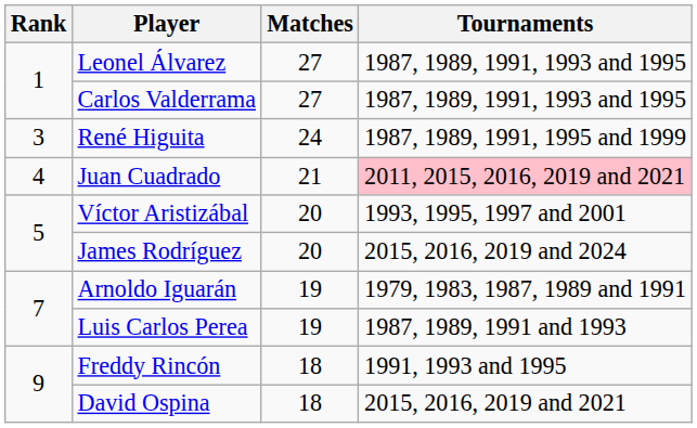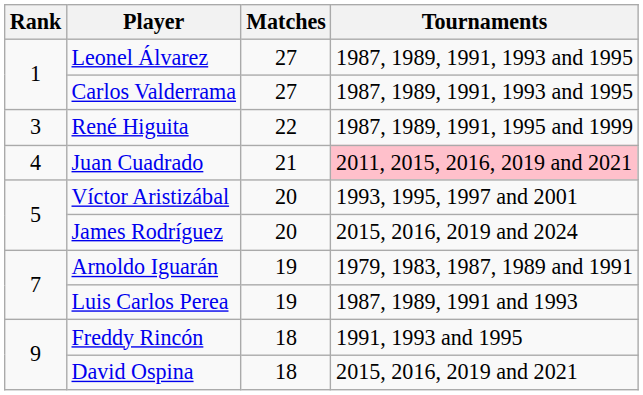 <table class="wikitable" style="text-align: left;">
 <tr>
 <th>Rank</th>
 <th>Player</th>
 <th>Matches</th>
 <th>Tournaments</th>
 </tr>
 <tr>
 <td rowspan=2 align=center>1</td>
 <td><a href='#'>Leonel Álvarez</a></td>
 <td align=center>27</td>
 <td>1987, 1989, 1991, 1993 and 1995</td>
 </tr>
 <tr>
 <td><a href='#'>Carlos Valderrama</a></td>
 <td align=center>27</td>
 <td>1987, 1989, 1991, 1993 and 1995</td>
 </tr>
 <tr>
 <td align=center>3</td>
 <td><a href='#'>René Higuita</a></td>
-<td align=center>24</td>
+<td align=center>22</td>
 <td>1987, 1989, 1991, 1995 and 1999</td>
 </tr>
 <tr>
 <td align=center>4</td>
 <td><a href='#'>Juan Cuadrado</a></td>
 <td align=center>21</td>
 <td style="background: pink;">2011, 2015, 2016, 2019 and 2021</td>
 </tr>
 <tr>
 <td rowspan=2 align=center>5</td>
 <td><a href='#'>Víctor Aristizábal</a></td>
 <td align=center>20</td>
 <td>1993, 1995, 1997 and 2001</td>
 </tr>
 <tr>
 <td><a href='#'>James Rodríguez</a></td>
 <td align=center>20</td>
 <td>2015, 2016, 2019 and 2024</td>
 </tr>
 <tr>
 <td rowspan=2 align=center>7</td>
 <td><a href='#'>Arnoldo Iguarán</a></td>
 <td align=center>19</td>
 <td>1979, 1983, 1987, 1989 and 1991</td>
 </tr>
 <tr>
 <td><a href='#'>Luis Carlos Perea</a></td>
 <td align=center>19</td>
 <td>1987, 1989, 1991 and 1993</td>
 </tr>
 <tr>
 <td rowspan=2 align=center>9</td>
 <td><a href='#'>Freddy Rincón</a></td>
 <td align=center>18</td>
 <td>1991, 1993 and 1995</td>
 </tr>
 <tr>
 <td><a href='#'>David Ospina</a></td>
 <td align=center>18</td>
 <td>2015, 2016, 2019 and 2021</td>
 </tr>
 </table>
